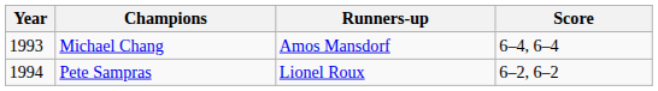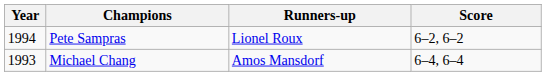 <table class="wikitable">
 <tr>
 <th style="width:40px">Year</th>
 <th style="width:200px">Champions</th>
 <th style="width:200px">Runners-up</th>
 <th style="width:140px" class="unsortable">Score</th>
 </tr>
 <tr>
+<td>1994</td>
+<td> <a href='#'>Pete Sampras</a></td>
+<td> <a href='#'>Lionel Roux</a></td>
+<td>6–2, 6–2</td>
+</tr>
+<tr>
 <td>1993</td>
 <td> <a href='#'>Michael Chang</a></td>
 <td> <a href='#'>Amos Mansdorf</a></td>
 <td>6–4, 6–4</td>
 </tr>
-<tr>
-<td>1994</td>
-<td> <a href='#'>Pete Sampras</a></td>
-<td> <a href='#'>Lionel Roux</a></td>
-<td>6–2, 6–2</td>
-</tr>
 </table>
